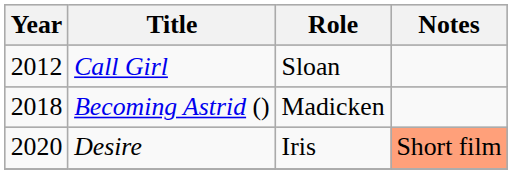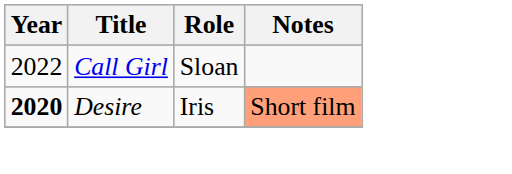 <table class="wikitable plainrowheaders sortable">
 <tr>
 <th scope="col">Year</th>
 <th scope="col">Title</th>
 <th scope="col">Role</th>
 <th scope="col" class="unsortable">Notes</th>
 </tr>
 <tr>
-<td>2012</td>
+<td>2022</td>
 <td><em><a href='#'>Call Girl</a></em></td>
 <td>Sloan</td>
 <td></td>
 </tr>
 <tr>
-<td>2018</td>
-<td><em><a href='#'>Becoming Astrid</a></em> ()</td>
-<td>Madicken</td>
-<td></td>
-</tr>
-<tr>
-<td>2020</td>
+<td><strong>2020</strong></td>
 <td><em>Desire</em></td>
 <td>Iris</td>
 <td style="background: lightsalmon;">Short film</td>
 </tr>
 <tr>
 </tr>
 </table>
